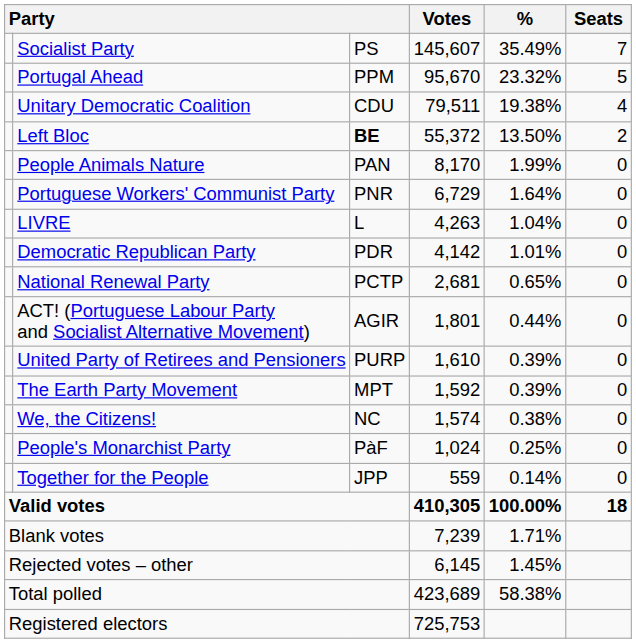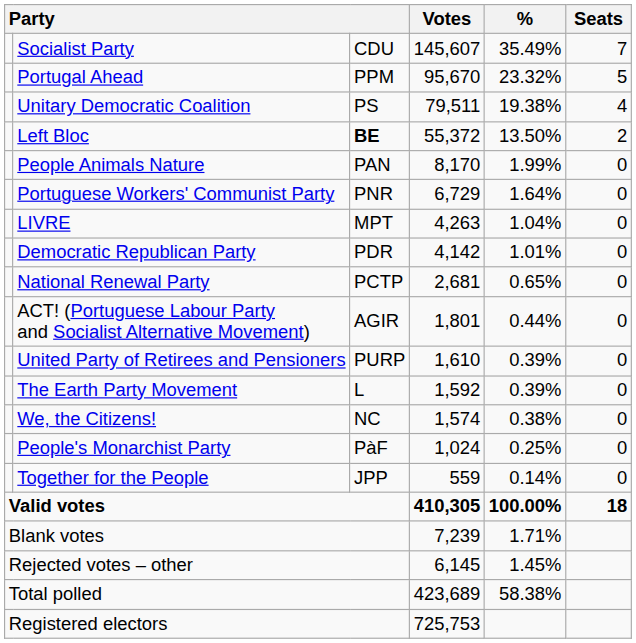 <table class="wikitable" border="1" style="text-align:right;">
 <tr>
 <th style="text-align:left;" colspan=3>Party</th>
 <th align=center width="50">Votes</th>
 <th align=center width="50">%</th>
 <th align=center width="50">Seats</th>
 </tr>
 <tr>
 <td></td>
 <td align=left><a href='#'>Socialist Party</a></td>
-<td align=left>PS</td>
+<td align=left>CDU</td>
 <td>145,607</td>
 <td>35.49%</td>
 <td>7</td>
 </tr>
 <tr>
 <td></td>
 <td align=left><a href='#'>Portugal Ahead</a></td>
 <td align=left>PPM</td>
 <td>95,670</td>
 <td>23.32%</td>
 <td>5</td>
 </tr>
 <tr>
 <td></td>
 <td align=left style="white-space: nowrap;"><a href='#'>Unitary Democratic Coalition</a></td>
-<td align=left>CDU</td>
+<td align=left>PS</td>
 <td>79,511</td>
 <td>19.38%</td>
 <td>4</td>
 </tr>
 <tr>
 <td></td>
 <td align=left><a href='#'>Left Bloc</a></td>
 <td align=left><strong>BE</strong></td>
 <td>55,372</td>
 <td>13.50%</td>
 <td>2</td>
 </tr>
 <tr>
 <td></td>
 <td align=left><a href='#'>People Animals Nature</a></td>
 <td align=left>PAN</td>
 <td>8,170</td>
 <td>1.99%</td>
 <td>0</td>
 </tr>
 <tr>
 <td></td>
 <td align=left><a href='#'>Portuguese Workers' Communist Party</a></td>
 <td align=left>PNR</td>
 <td>6,729</td>
 <td>1.64%</td>
 <td>0</td>
 </tr>
 <tr>
 <td></td>
 <td align=left><a href='#'>LIVRE</a></td>
-<td align=left>L</td>
+<td align=left>MPT</td>
 <td>4,263</td>
 <td>1.04%</td>
 <td>0</td>
 </tr>
 <tr>
 <td></td>
 <td align=left><a href='#'>Democratic Republican Party</a></td>
 <td align=left>PDR</td>
 <td>4,142</td>
 <td>1.01%</td>
 <td>0</td>
 </tr>
 <tr>
 <td></td>
 <td align=left><a href='#'>National Renewal Party</a></td>
 <td align=left>PCTP</td>
 <td>2,681</td>
 <td>0.65%</td>
 <td>0</td>
 </tr>
 <tr>
 <td></td>
 <td align=left>ACT! (<a href='#'>Portuguese Labour Party</a><br>and <a href='#'>Socialist Alternative Movement</a>)</td>
 <td align=left>AGIR</td>
 <td>1,801</td>
 <td>0.44%</td>
 <td>0</td>
 </tr>
 <tr>
 <td></td>
 <td align=left><a href='#'>United Party of Retirees and Pensioners</a></td>
 <td align=left>PURP</td>
 <td>1,610</td>
 <td>0.39%</td>
 <td>0</td>
 </tr>
 <tr>
 <td></td>
 <td align=left><a href='#'>The Earth Party Movement</a></td>
-<td align=left>MPT</td>
+<td align=left>L</td>
 <td>1,592</td>
 <td>0.39%</td>
 <td>0</td>
 </tr>
 <tr>
 <td></td>
 <td align=left><a href='#'>We, the Citizens!</a></td>
 <td align=left>NC</td>
 <td>1,574</td>
 <td>0.38%</td>
 <td>0</td>
 </tr>
 <tr>
 <td></td>
 <td align=left><a href='#'>People's Monarchist Party</a></td>
 <td align=left>PàF</td>
 <td>1,024</td>
 <td>0.25%</td>
 <td>0</td>
 </tr>
 <tr>
 <td></td>
 <td align=left><a href='#'>Together for the People</a></td>
 <td align=left>JPP</td>
 <td>559</td>
 <td>0.14%</td>
 <td>0</td>
 </tr>
 <tr style="font-weight:bold">
 <td align=left colspan=3>Valid votes</td>
 <td>410,305</td>
 <td>100.00%</td>
 <td>18</td>
 </tr>
 <tr>
 <td align=left colspan=3>Blank votes</td>
 <td>7,239</td>
 <td>1.71%</td>
 <td></td>
 </tr>
 <tr>
 <td align=left colspan=3>Rejected votes – other</td>
 <td>6,145</td>
 <td>1.45%</td>
 <td></td>
 </tr>
 <tr>
 <td align=left colspan=3>Total polled</td>
 <td>423,689</td>
 <td>58.38%</td>
 <td></td>
 </tr>
 <tr>
 <td align=left colspan=3>Registered electors</td>
 <td>725,753</td>
 <td></td>
 <td></td>
 </tr>
 </table>
